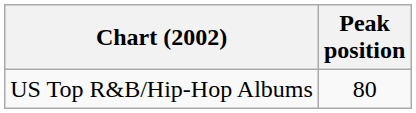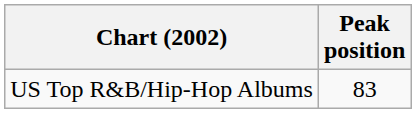 <table class="wikitable">
 <tr>
 <th>Chart (2002)</th>
 <th>Peak<br>position</th>
 </tr>
 <tr>
 <td>US Top R&B/Hip-Hop Albums</td>
-<td align="center">80</td>
+<td align="center">83</td>
 </tr>
 </table>
